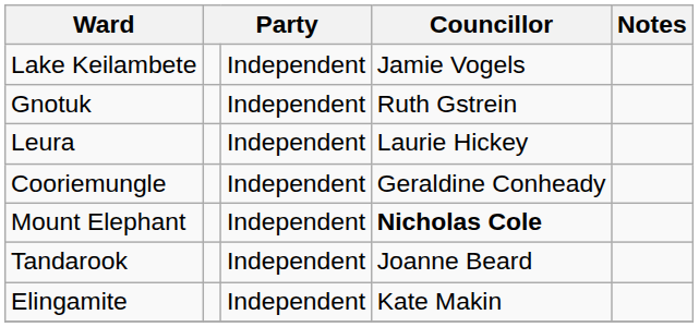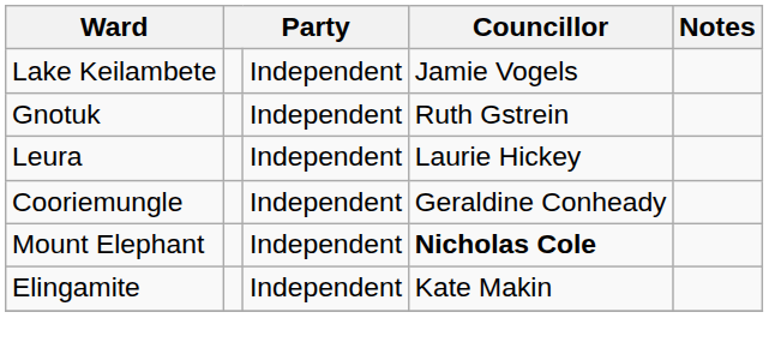 <table class="wikitable">
 <tr>
 <th>Ward</th>
 <th colspan="2">Party</th>
 <th>Councillor</th>
 <th>Notes</th>
 </tr>
 <tr>
 <td>Lake Keilambete</td>
 <td> </td>
 <td>Independent</td>
 <td>Jamie Vogels</td>
 <td></td>
 </tr>
 <tr>
 <td>Gnotuk</td>
 <td> </td>
 <td>Independent</td>
 <td>Ruth Gstrein</td>
 <td></td>
 </tr>
 <tr>
 <td>Leura</td>
 <td> </td>
 <td>Independent</td>
 <td>Laurie Hickey</td>
 <td></td>
 </tr>
 <tr>
 <td>Cooriemungle</td>
 <td> </td>
 <td>Independent</td>
 <td>Geraldine Conheady</td>
 <td></td>
 </tr>
 <tr>
 <td>Mount Elephant</td>
 <td> </td>
 <td>Independent</td>
 <td><strong>Nicholas Cole</strong></td>
 <td></td>
 </tr>
 <tr>
-<td>Tandarook</td>
-<td> </td>
-<td>Independent</td>
-<td>Joanne Beard</td>
-<td></td>
-</tr>
-<tr>
 <td>Elingamite</td>
 <td> </td>
 <td>Independent</td>
 <td>Kate Makin</td>
 <td></td>
 </tr>
 <tr>
 </tr>
 </table>
